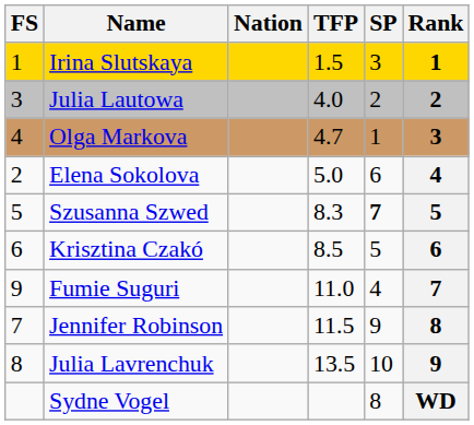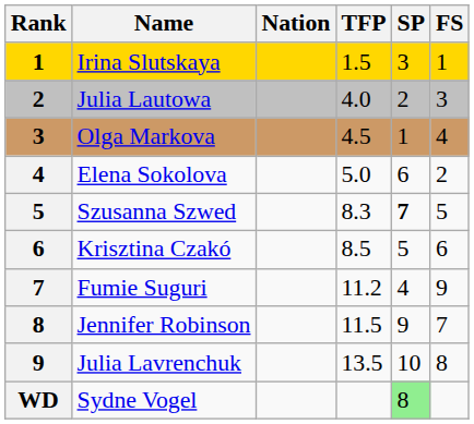 <table class="wikitable">
 <tr>
-<th>FS</th>
+<th>Rank</th>
 <th>Name</th>
 <th>Nation</th>
 <th>TFP</th>
 <th>SP</th>
-<th>Rank</th>
+<th>FS</th>
 </tr>
 <tr bgcolor="gold">
-<td>1</td>
+<td align="center"><strong>1</strong></td>
 <td><a href='#'>Irina Slutskaya</a></td>
 <td></td>
 <td>1.5</td>
 <td>3</td>
-<td align="center"><strong>1</strong></td>
+<td>1</td>
 </tr>
 <tr bgcolor="silver">
-<td>3</td>
+<td align="center"><strong>2</strong></td>
 <td><a href='#'>Julia Lautowa</a></td>
 <td></td>
 <td>4.0</td>
 <td>2</td>
-<td align="center"><strong>2</strong></td>
+<td>3</td>
 </tr>
 <tr bgcolor="cc9966">
-<td>4</td>
+<td align="center"><strong>3</strong></td>
 <td><a href='#'>Olga Markova</a></td>
 <td></td>
-<td>4.7</td>
+<td>4.5</td>
 <td>1</td>
-<td align="center"><strong>3</strong></td>
+<td>4</td>
 </tr>
 <tr>
-<td>2</td>
+<th>4</th>
 <td><a href='#'>Elena Sokolova</a></td>
 <td></td>
 <td>5.0</td>
 <td>6</td>
-<th>4</th>
+<td>2</td>
 </tr>
 <tr>
-<td>5</td>
+<th>5</th>
 <td><a href='#'>Szusanna Szwed</a></td>
 <td></td>
 <td>8.3</td>
 <td><strong>7</strong></td>
-<th>5</th>
+<td>5</td>
 </tr>
 <tr>
-<td>6</td>
+<th>6</th>
 <td><a href='#'>Krisztina Czakó</a></td>
 <td></td>
 <td>8.5</td>
 <td>5</td>
-<th>6</th>
+<td>6</td>
 </tr>
 <tr>
-<td>9</td>
+<th>7</th>
 <td><a href='#'>Fumie Suguri</a></td>
 <td></td>
-<td>11.0</td>
+<td>11.2</td>
 <td>4</td>
-<th>7</th>
+<td>9</td>
 </tr>
 <tr>
-<td>7</td>
+<th>8</th>
 <td><a href='#'>Jennifer Robinson</a></td>
 <td></td>
 <td>11.5</td>
 <td>9</td>
-<th>8</th>
+<td>7</td>
 </tr>
 <tr>
-<td>8</td>
+<th>9</th>
 <td><a href='#'>Julia Lavrenchuk</a></td>
 <td></td>
 <td>13.5</td>
 <td>10</td>
-<th>9</th>
+<td>8</td>
 </tr>
 <tr>
-<td></td>
+<th>WD</th>
 <td><a href='#'>Sydne Vogel</a></td>
 <td></td>
 <td></td>
-<td>8</td>
-<th>WD</th>
+<td style="background: lightgreen;">8</td>
+<td></td>
 </tr>
 </table>
